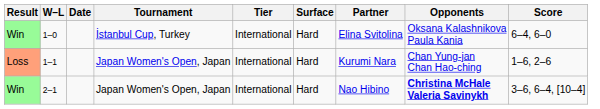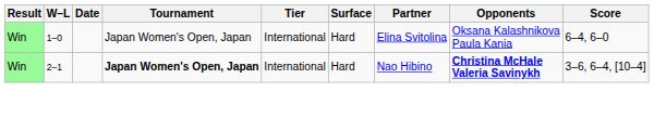 <table class="sortable wikitable">
 <tr>
 <th>Result</th>
 <th class="unsortable">W–L</th>
 <th>Date</th>
 <th>Tournament</th>
 <th>Tier</th>
 <th>Surface</th>
 <th>Partner</th>
 <th>Opponents</th>
 <th class="unsortable">Score</th>
 </tr>
 <tr>
 <td bgcolor=98FB98>Win</td>
 <td><small>1–0</small></td>
 <td><a href='#'></a></td>
-<td><a href='#'>İstanbul Cup</a>, Turkey</td>
+<td>Japan Women's Open, Japan</td>
 <td>International</td>
 <td>Hard</td>
 <td> <a href='#'>Elina Svitolina</a></td>
 <td> <a href='#'>Oksana Kalashnikova</a> <br>  <a href='#'>Paula Kania</a></td>
 <td>6–4, 6–0</td>
 </tr>
 <tr>
-<td bgcolor=FFA07A>Loss</td>
-<td><small>1–1</small></td>
-<td><a href='#'></a></td>
-<td><a href='#'>Japan Women's Open</a>, Japan</td>
-<td>International</td>
-<td>Hard</td>
-<td> <a href='#'>Kurumi Nara</a></td>
-<td> <a href='#'>Chan Yung-jan</a> <br>  <a href='#'>Chan Hao-ching</a></td>
-<td>1–6, 2–6</td>
-</tr>
-<tr>
 <td bgcolor=98FB98>Win</td>
 <td><small>2–1</small></td>
 <td><a href='#'></a></td>
-<td>Japan Women's Open, Japan</td>
+<td><strong>Japan Women's Open, Japan</strong></td>
 <td>International</td>
 <td>Hard</td>
 <td> <a href='#'>Nao Hibino</a></td>
 <td><strong> <a href='#'>Christina McHale</a> <br>  <a href='#'>Valeria Savinykh</a></strong></td>
 <td>3–6, 6–4, [10–4]</td>
 </tr>
 </table>
